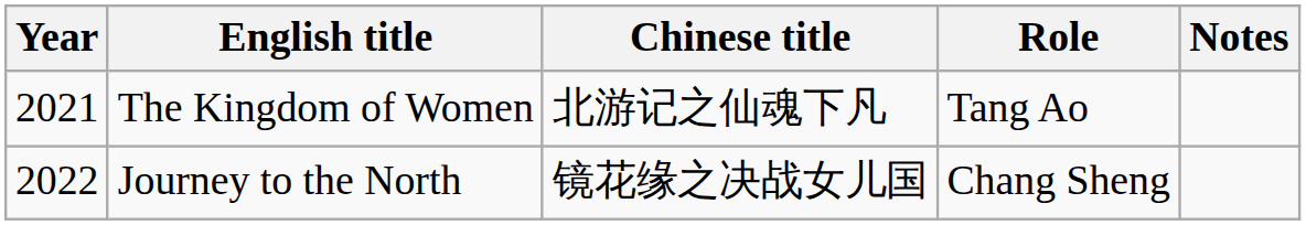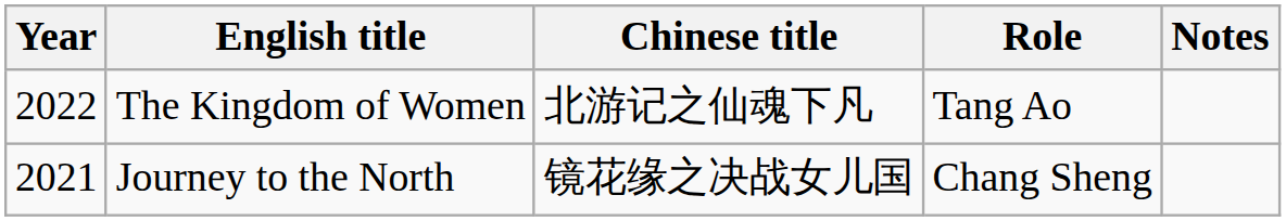 <table class="wikitable">
 <tr>
 <th>Year</th>
 <th>English title</th>
 <th>Chinese title</th>
 <th>Role</th>
 <th>Notes</th>
 </tr>
 <tr>
-<td>2021</td>
+<td>2022</td>
 <td>The Kingdom of Women</td>
 <td>北游记之仙魂下凡</td>
 <td>Tang Ao</td>
 <td></td>
 </tr>
 <tr>
-<td>2022</td>
+<td>2021</td>
 <td>Journey to the North</td>
 <td>镜花缘之决战女儿国</td>
 <td>Chang Sheng</td>
 <td></td>
 </tr>
 </table>
